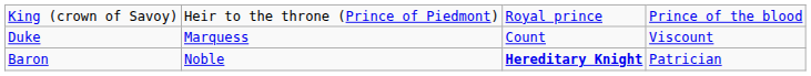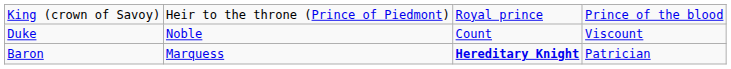 <table class="wikitable">
 <tr>
 <td> <a href='#'>King</a> (crown of Savoy)</td>
 <td> Heir to the throne (<a href='#'>Prince of Piedmont</a>)</td>
 <td> <a href='#'>Royal prince</a></td>
 <td> <a href='#'>Prince of the blood</a></td>
 </tr>
 <tr>
 <td> <a href='#'>Duke</a></td>
-<td> <a href='#'>Marquess</a></td>
+<td> <a href='#'>Noble</a></td>
 <td> <a href='#'>Count</a></td>
 <td> <a href='#'>Viscount</a></td>
 </tr>
 <tr>
 <td> <a href='#'>Baron</a></td>
-<td> <a href='#'>Noble</a></td>
+<td> <a href='#'>Marquess</a></td>
 <td><strong> <a href='#'>Hereditary Knight</a></strong></td>
 <td> <a href='#'>Patrician</a></td>
 </tr>
 </table>
